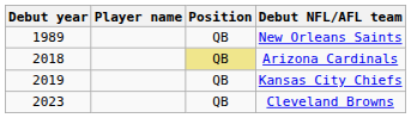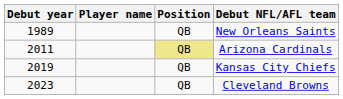 <table class="wikitable sortable">
 <tr>
 <th>Debut year</th>
 <th>Player name</th>
 <th>Position</th>
 <th>Debut NFL/AFL team</th>
 </tr>
 <tr>
 <td align="center">1989</td>
 <td align="center"></td>
 <td align="center">QB</td>
 <td align="center"><a href='#'>New Orleans Saints</a></td>
 </tr>
 <tr>
-<td align="center">2018</td>
+<td align="center">2011</td>
 <td align="center"></td>
 <td align="center" style="background: khaki;">QB</td>
 <td align="center"><a href='#'>Arizona Cardinals</a></td>
 </tr>
 <tr>
 <td align="center">2019</td>
 <td align="center"></td>
 <td align="center">QB</td>
 <td align="center"><a href='#'>Kansas City Chiefs</a></td>
 </tr>
 <tr>
 <td align="center">2023</td>
 <td align="center"></td>
 <td align="center">QB</td>
 <td align="center"><a href='#'>Cleveland Browns</a></td>
 </tr>
 </table>
